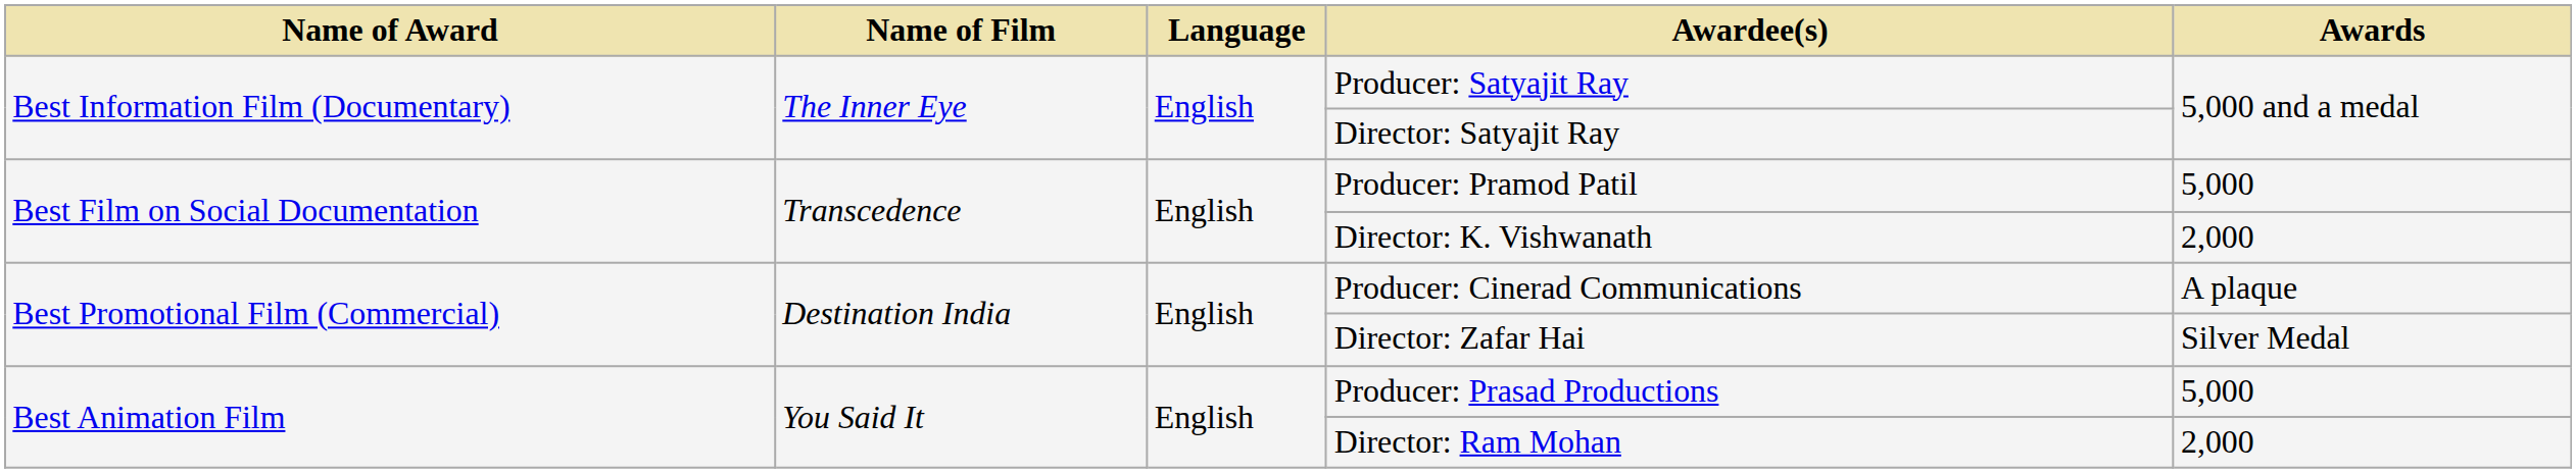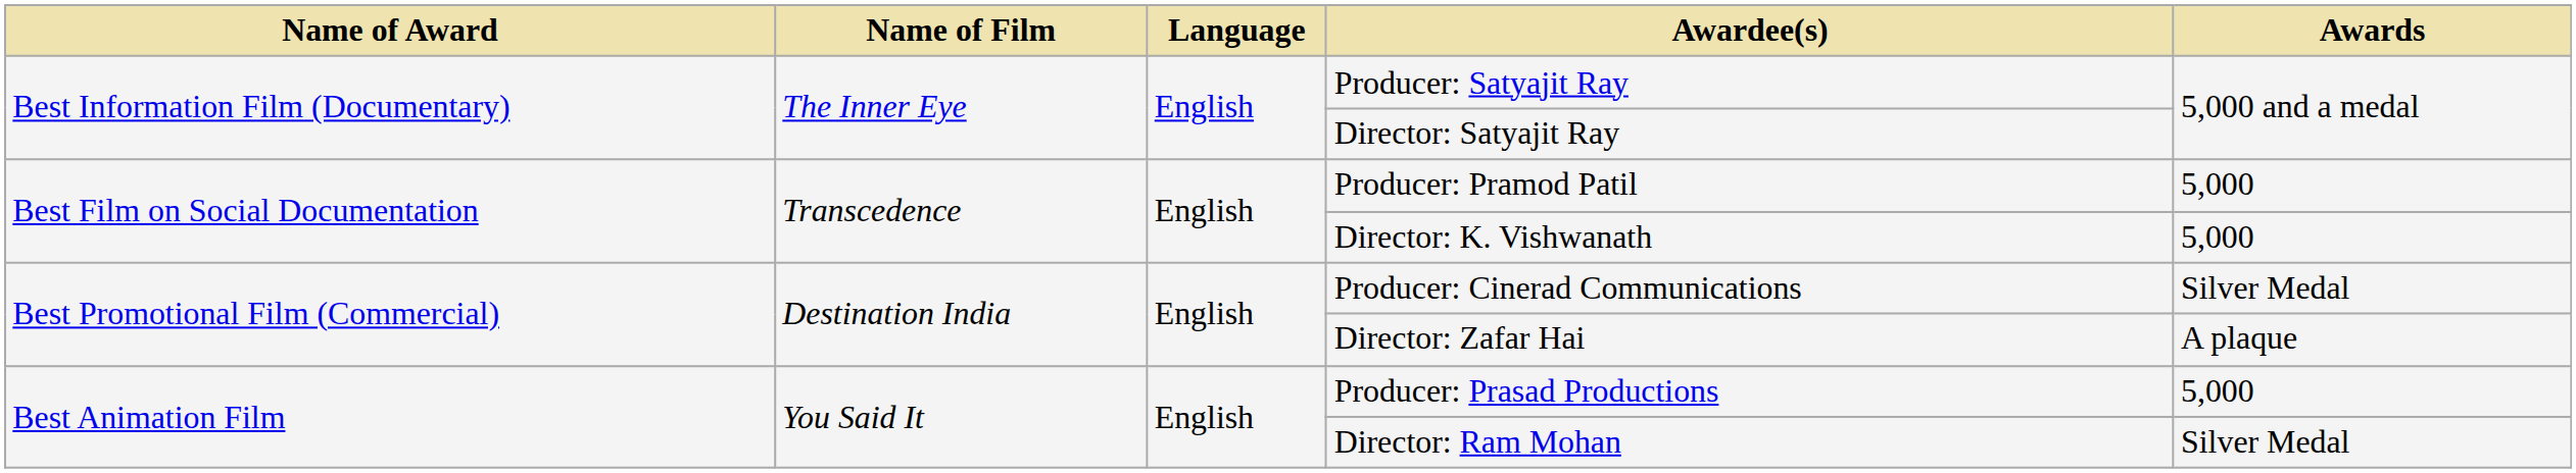 <table class="wikitable sortable" style="width:100%;">
 <tr>
 <th style="background-color:#EFE4B0;width:30%;">Name of Award</th>
 <th style="background-color:#EFE4B0;width:14.5%;">Name of Film</th>
 <th style="background-color:#EFE4B0;width:7%;">Language</th>
 <th style="background-color:#EFE4B0;width:33%;">Awardee(s)</th>
 <th style="background-color:#EFE4B0;width:15.5%;">Awards</th>
 </tr>
 <tr style="background-color:#F4F4F4">
 <td rowspan="2"><a href='#'>Best Information Film (Documentary)</a></td>
 <td rowspan="2"><em><a href='#'>The Inner Eye</a></em></td>
 <td rowspan="2"><a href='#'>English</a></td>
 <td>Producer: <a href='#'>Satyajit Ray</a></td>
 <td rowspan="2">5,000 and a medal</td>
 </tr>
 <tr style="background-color:#F4F4F4">
 <td>Director: Satyajit Ray</td>
 </tr>
 <tr style="background-color:#F4F4F4">
 <td rowspan="2"><a href='#'>Best Film on Social Documentation</a></td>
 <td rowspan="2"><em>Transcedence</em></td>
 <td rowspan="2">English</td>
 <td>Producer: Pramod Patil </td>
 <td>5,000</td>
 </tr>
 <tr style="background-color:#F4F4F4">
 <td>Director: K. Vishwanath </td>
-<td>2,000</td>
+<td>5,000</td>
 </tr>
 <tr style="background-color:#F4F4F4">
 <td rowspan="2"><a href='#'>Best Promotional Film (Commercial)</a></td>
 <td rowspan="2"><em>Destination India</em></td>
 <td rowspan="2">English</td>
 <td>Producer: Cinerad Communications</td>
-<td>A plaque</td>
+<td>Silver Medal</td>
 </tr>
 <tr style="background-color:#F4F4F4">
 <td>Director: Zafar Hai</td>
-<td>Silver Medal</td>
+<td>A plaque</td>
 </tr>
 <tr style="background-color:#F4F4F4">
 <td rowspan="2"><a href='#'>Best Animation Film</a></td>
 <td rowspan="2"><em>You Said It</em></td>
 <td rowspan="2">English</td>
 <td>Producer: <a href='#'>Prasad Productions</a></td>
 <td>5,000</td>
 </tr>
 <tr style="background-color:#F4F4F4">
 <td>Director: <a href='#'>Ram Mohan</a></td>
-<td>2,000</td>
+<td>Silver Medal</td>
 </tr>
 </table>
